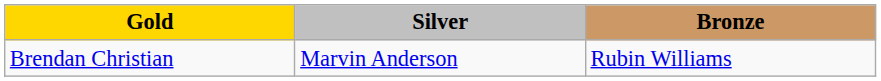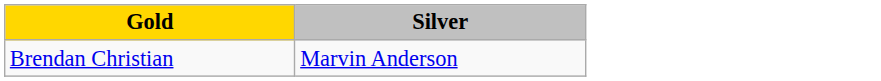 <table class="wikitable" style="text-align:left">
 <tr align="center">
 <td width=200 bgcolor=gold><strong>Gold</strong></td>
 <td width=200 bgcolor=silver><strong>Silver</strong></td>
-<td width=200 bgcolor=CC9966><strong>Bronze</strong></td>
 </tr>
 <tr>
 <td><a href='#'>Brendan Christian</a><br><em></em></td>
 <td><a href='#'>Marvin Anderson</a><br><em></em></td>
-<td><a href='#'>Rubin Williams</a><br><em></em></td>
 </tr>
 </table>
